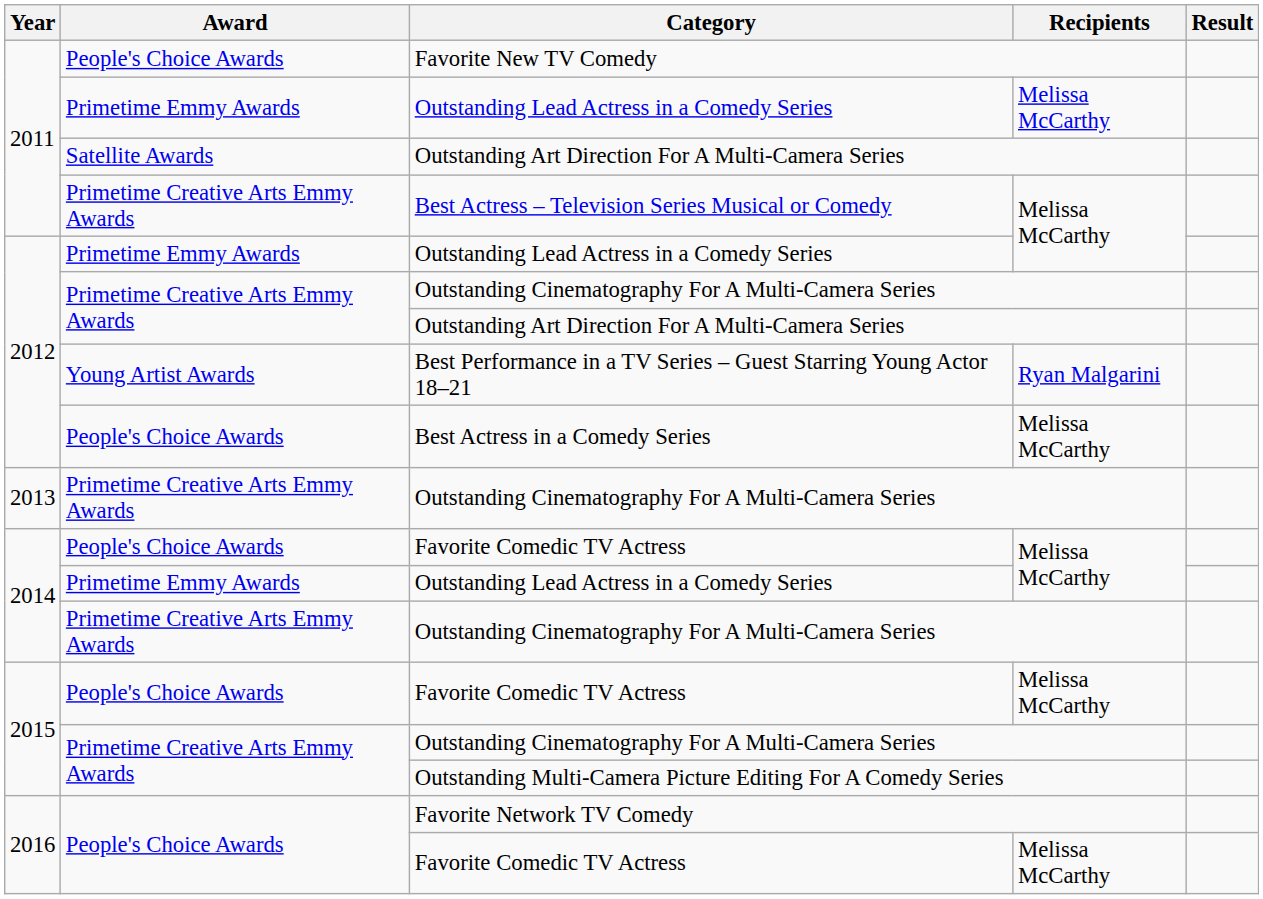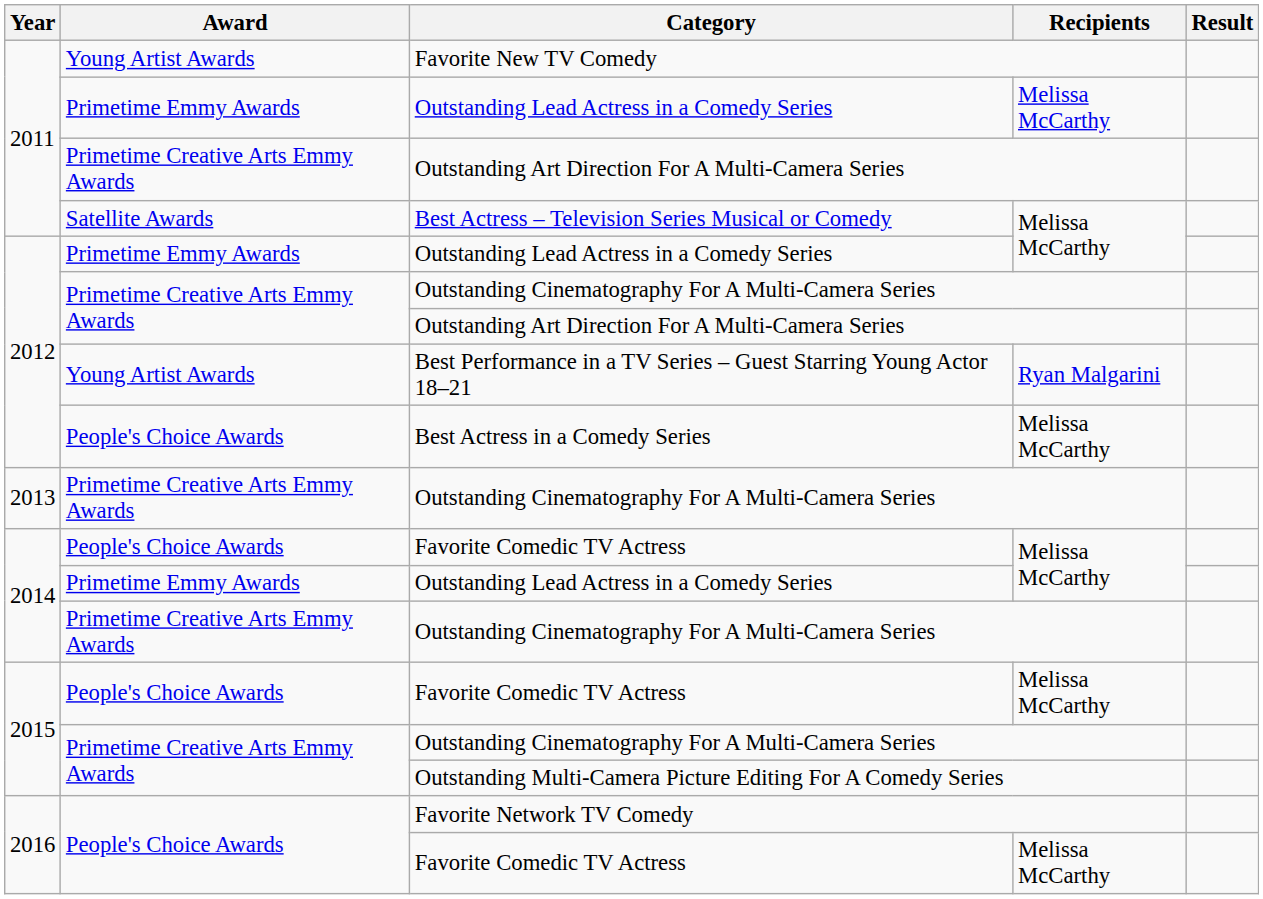 <table class="wikitable sortable" style="width:100%;">
 <tr>
 <th>Year</th>
 <th>Award</th>
 <th>Category</th>
 <th>Recipients</th>
 <th>Result</th>
 </tr>
 <tr>
 <td rowspan="4">2011</td>
-<td><a href='#'>People's Choice Awards</a></td>
+<td><a href='#'>Young Artist Awards</a></td>
 <td colspan="2">Favorite New TV Comedy</td>
 <td></td>
 </tr>
 <tr>
 <td><a href='#'>Primetime Emmy Awards</a></td>
 <td><a href='#'>Outstanding Lead Actress in a Comedy Series</a></td>
 <td><a href='#'>Melissa McCarthy</a></td>
 <td></td>
 </tr>
 <tr>
-<td><a href='#'>Satellite Awards</a></td>
+<td><a href='#'>Primetime Creative Arts Emmy Awards</a></td>
 <td colspan="2">Outstanding Art Direction For A Multi-Camera Series</td>
 <td></td>
 </tr>
 <tr>
-<td><a href='#'>Primetime Creative Arts Emmy Awards</a></td>
+<td><a href='#'>Satellite Awards</a></td>
 <td><a href='#'>Best Actress – Television Series Musical or Comedy</a></td>
 <td rowspan="2">Melissa McCarthy</td>
 <td></td>
 </tr>
 <tr>
 <td rowspan="5">2012</td>
 <td><a href='#'>Primetime Emmy Awards</a></td>
 <td>Outstanding Lead Actress in a Comedy Series</td>
 <td></td>
 </tr>
 <tr>
 <td rowspan="2"><a href='#'>Primetime Creative Arts Emmy Awards</a></td>
 <td colspan="2">Outstanding Cinematography For A Multi-Camera Series</td>
 <td></td>
 </tr>
 <tr>
 <td colspan="2">Outstanding Art Direction For A Multi-Camera Series</td>
 <td></td>
 </tr>
 <tr>
 <td><a href='#'>Young Artist Awards</a></td>
 <td>Best Performance in a TV Series – Guest Starring Young Actor 18–21</td>
 <td><a href='#'>Ryan Malgarini</a></td>
 <td></td>
 </tr>
 <tr>
 <td><a href='#'>People's Choice Awards</a></td>
 <td>Best Actress in a Comedy Series</td>
 <td>Melissa McCarthy</td>
 <td></td>
 </tr>
 <tr>
 <td>2013</td>
 <td><a href='#'>Primetime Creative Arts Emmy Awards</a></td>
 <td colspan="2">Outstanding Cinematography For A Multi-Camera Series</td>
 <td></td>
 </tr>
 <tr>
 <td rowspan="3">2014</td>
 <td><a href='#'>People's Choice Awards</a></td>
 <td>Favorite Comedic TV Actress</td>
 <td rowspan="2">Melissa McCarthy</td>
 <td></td>
 </tr>
 <tr>
 <td><a href='#'>Primetime Emmy Awards</a></td>
 <td>Outstanding Lead Actress in a Comedy Series</td>
 <td></td>
 </tr>
 <tr>
 <td><a href='#'>Primetime Creative Arts Emmy Awards</a></td>
 <td colspan="2">Outstanding Cinematography For A Multi-Camera Series</td>
 <td></td>
 </tr>
 <tr>
 <td rowspan="3">2015</td>
 <td><a href='#'>People's Choice Awards</a></td>
 <td>Favorite Comedic TV Actress</td>
 <td>Melissa McCarthy</td>
 <td></td>
 </tr>
 <tr>
 <td rowspan="2"><a href='#'>Primetime Creative Arts Emmy Awards</a></td>
 <td colspan="2">Outstanding Cinematography For A Multi-Camera Series</td>
 <td></td>
 </tr>
 <tr>
 <td colspan="2">Outstanding Multi-Camera Picture Editing For A Comedy Series</td>
 <td></td>
 </tr>
 <tr>
 <td rowspan="2">2016</td>
 <td rowspan="2"><a href='#'>People's Choice Awards</a></td>
 <td colspan="2">Favorite Network TV Comedy</td>
 <td></td>
 </tr>
 <tr>
 <td>Favorite Comedic TV Actress</td>
 <td>Melissa McCarthy</td>
 <td></td>
 </tr>
 </table>
